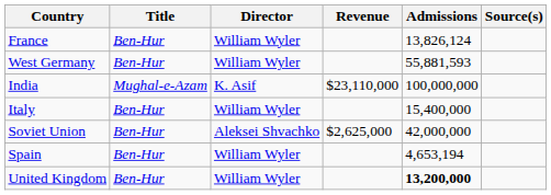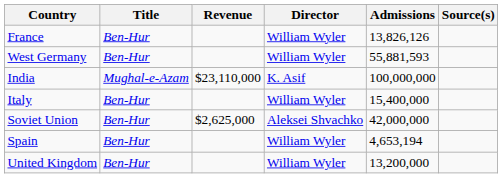 <table class="wikitable sortable">
 <tr>
 <th>Country</th>
 <th>Title</th>
+<th>Revenue</th>
 <th>Director</th>
-<th>Revenue</th>
 <th>Admissions</th>
 <th>Source(s)</th>
 </tr>
 <tr>
 <td><a href='#'>France</a></td>
 <td><em><a href='#'>Ben-Hur</a></em></td>
+<td></td>
 <td><a href='#'>William Wyler</a></td>
-<td></td>
-<td>13,826,124</td>
+<td>13,826,126</td>
 <td></td>
 </tr>
 <tr>
 <td><a href='#'>West Germany</a></td>
 <td><em><a href='#'>Ben-Hur</a></em></td>
+<td></td>
 <td><a href='#'>William Wyler</a></td>
-<td></td>
 <td>55,881,593</td>
 <td></td>
 </tr>
 <tr>
 <td><a href='#'>India</a></td>
 <td><em><a href='#'>Mughal-e-Azam</a></em></td>
+<td>$23,110,000</td>
 <td><a href='#'>K. Asif</a></td>
-<td>$23,110,000</td>
 <td>100,000,000</td>
 <td></td>
 </tr>
 <tr>
 <td><a href='#'>Italy</a></td>
 <td><em><a href='#'>Ben-Hur</a></em></td>
+<td></td>
 <td><a href='#'>William Wyler</a></td>
-<td></td>
 <td>15,400,000</td>
 <td></td>
 </tr>
 <tr>
 <td><a href='#'>Soviet Union</a></td>
 <td><em><a href='#'>Ben-Hur</a></em></td>
+<td>$2,625,000</td>
 <td><a href='#'>Aleksei Shvachko</a></td>
-<td>$2,625,000</td>
 <td>42,000,000</td>
 <td></td>
 </tr>
 <tr>
 <td><a href='#'>Spain</a></td>
 <td><em><a href='#'>Ben-Hur</a></em></td>
+<td></td>
 <td><a href='#'>William Wyler</a></td>
-<td></td>
 <td>4,653,194</td>
 <td></td>
 </tr>
 <tr>
 <td><a href='#'>United Kingdom</a></td>
 <td><em><a href='#'>Ben-Hur</a></em></td>
+<td></td>
 <td><a href='#'>William Wyler</a></td>
-<td></td>
-<td><strong>13,200,000</strong></td>
+<td>13,200,000</td>
 <td></td>
 </tr>
 </table>
